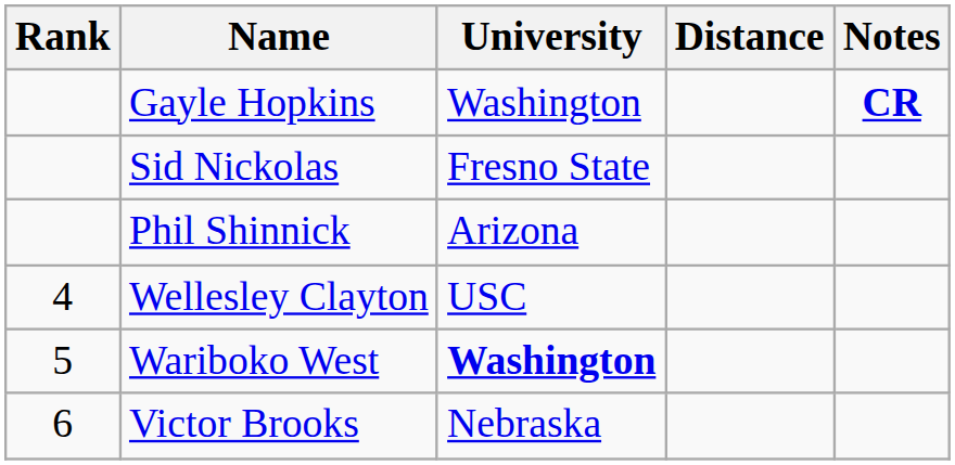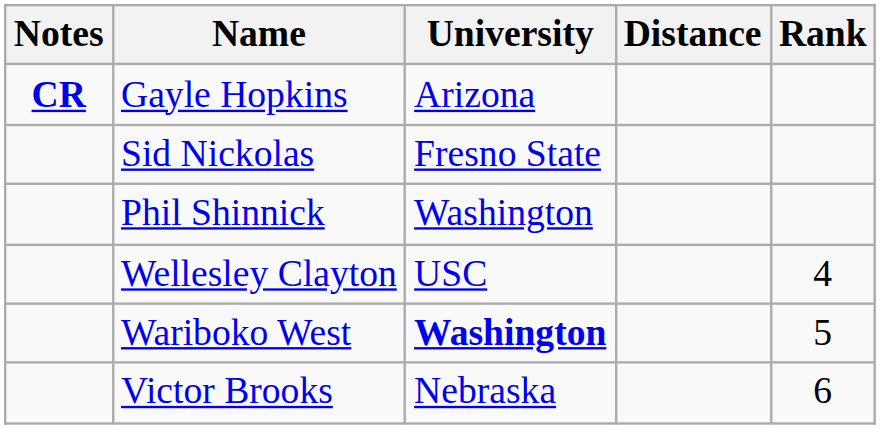 <table class="wikitable sortable" style="text-align:center">
 <tr>
-<th>Rank</th>
+<th>Notes</th>
 <th>Name</th>
 <th>University</th>
 <th>Distance</th>
-<th>Notes</th>
+<th>Rank</th>
 </tr>
 <tr>
+<td><strong><a href='#'>CR</a></strong></td>
+<td align=left><a href='#'>Gayle Hopkins</a></td>
+<td align=left><a href='#'>Arizona</a></td>
 <td></td>
-<td align=left><a href='#'>Gayle Hopkins</a></td>
-<td align=left><a href='#'>Washington</a></td>
 <td></td>
-<td><strong><a href='#'>CR</a></strong></td>
 </tr>
 <tr>
 <td></td>
 <td align=left><a href='#'>Sid Nickolas</a></td>
 <td align="left"><a href='#'>Fresno State</a></td>
 <td></td>
 <td></td>
 </tr>
 <tr>
 <td></td>
 <td align=left><a href='#'>Phil Shinnick</a></td>
-<td align=left><a href='#'>Arizona</a></td>
+<td align=left><a href='#'>Washington</a></td>
 <td></td>
 <td></td>
 </tr>
 <tr>
-<td>4</td>
+<td></td>
 <td align=left><a href='#'>Wellesley Clayton</a> </td>
 <td align=left><a href='#'>USC</a></td>
 <td></td>
-<td></td>
+<td>4</td>
 </tr>
 <tr>
-<td>5</td>
+<td></td>
 <td align=left><a href='#'>Wariboko West</a> </td>
 <td align=left><strong><a href='#'>Washington</a></strong></td>
 <td></td>
-<td></td>
+<td>5</td>
 </tr>
 <tr>
-<td>6</td>
+<td></td>
 <td align=left><a href='#'>Victor Brooks</a> </td>
 <td align=left><a href='#'>Nebraska</a></td>
 <td></td>
-<td></td>
+<td>6</td>
 </tr>
 </table>
